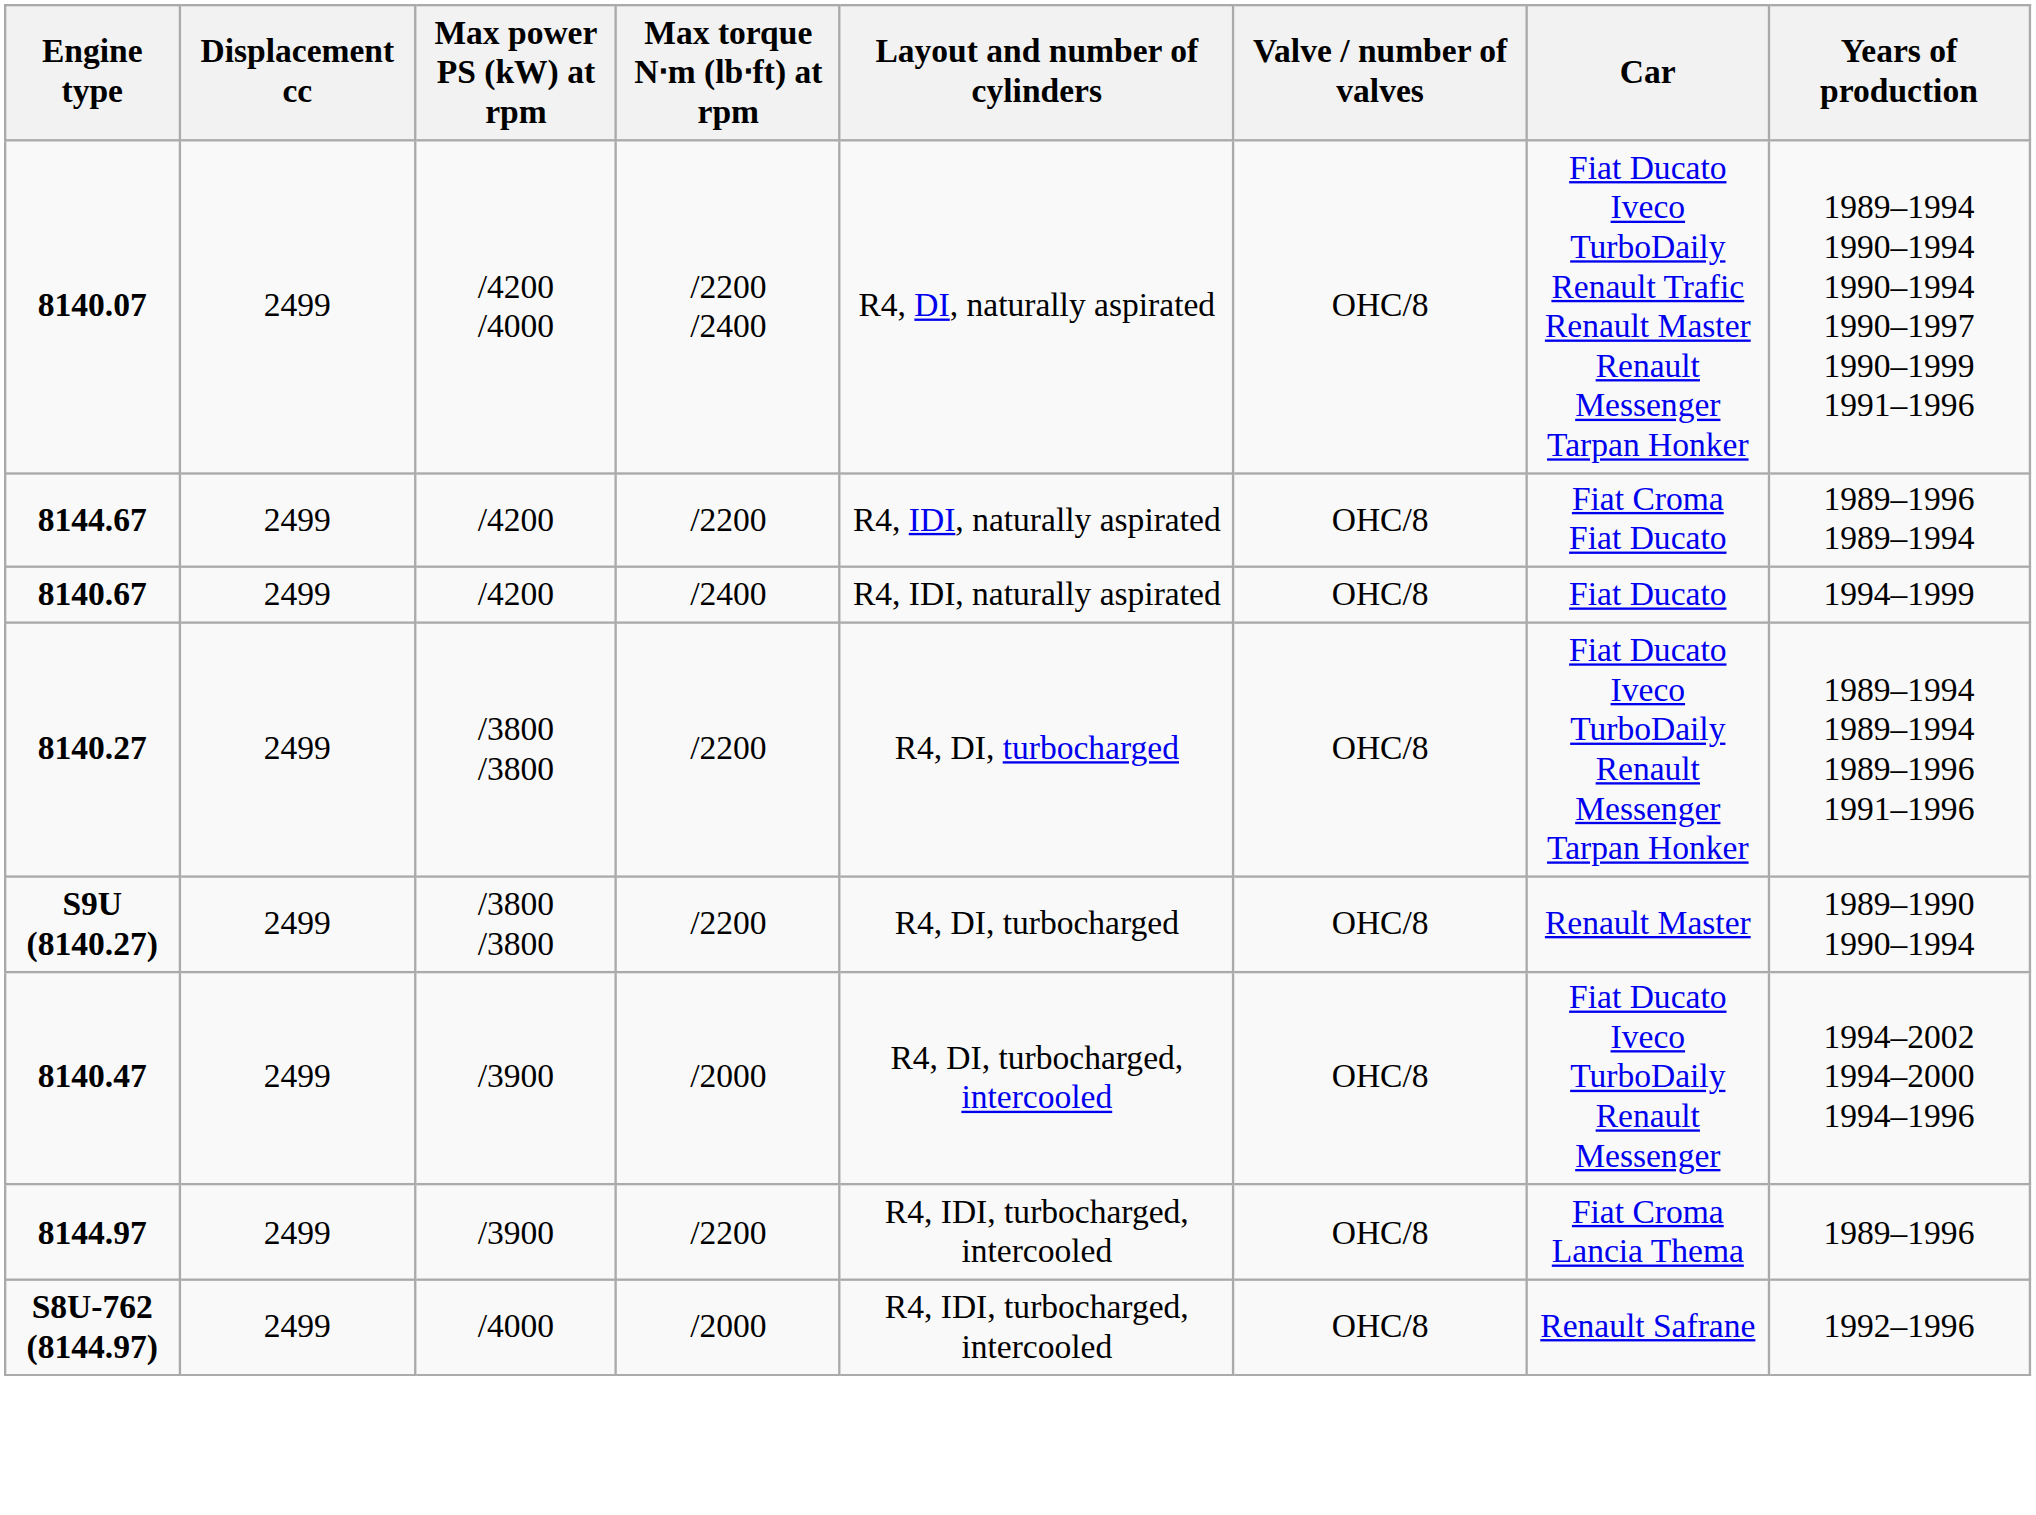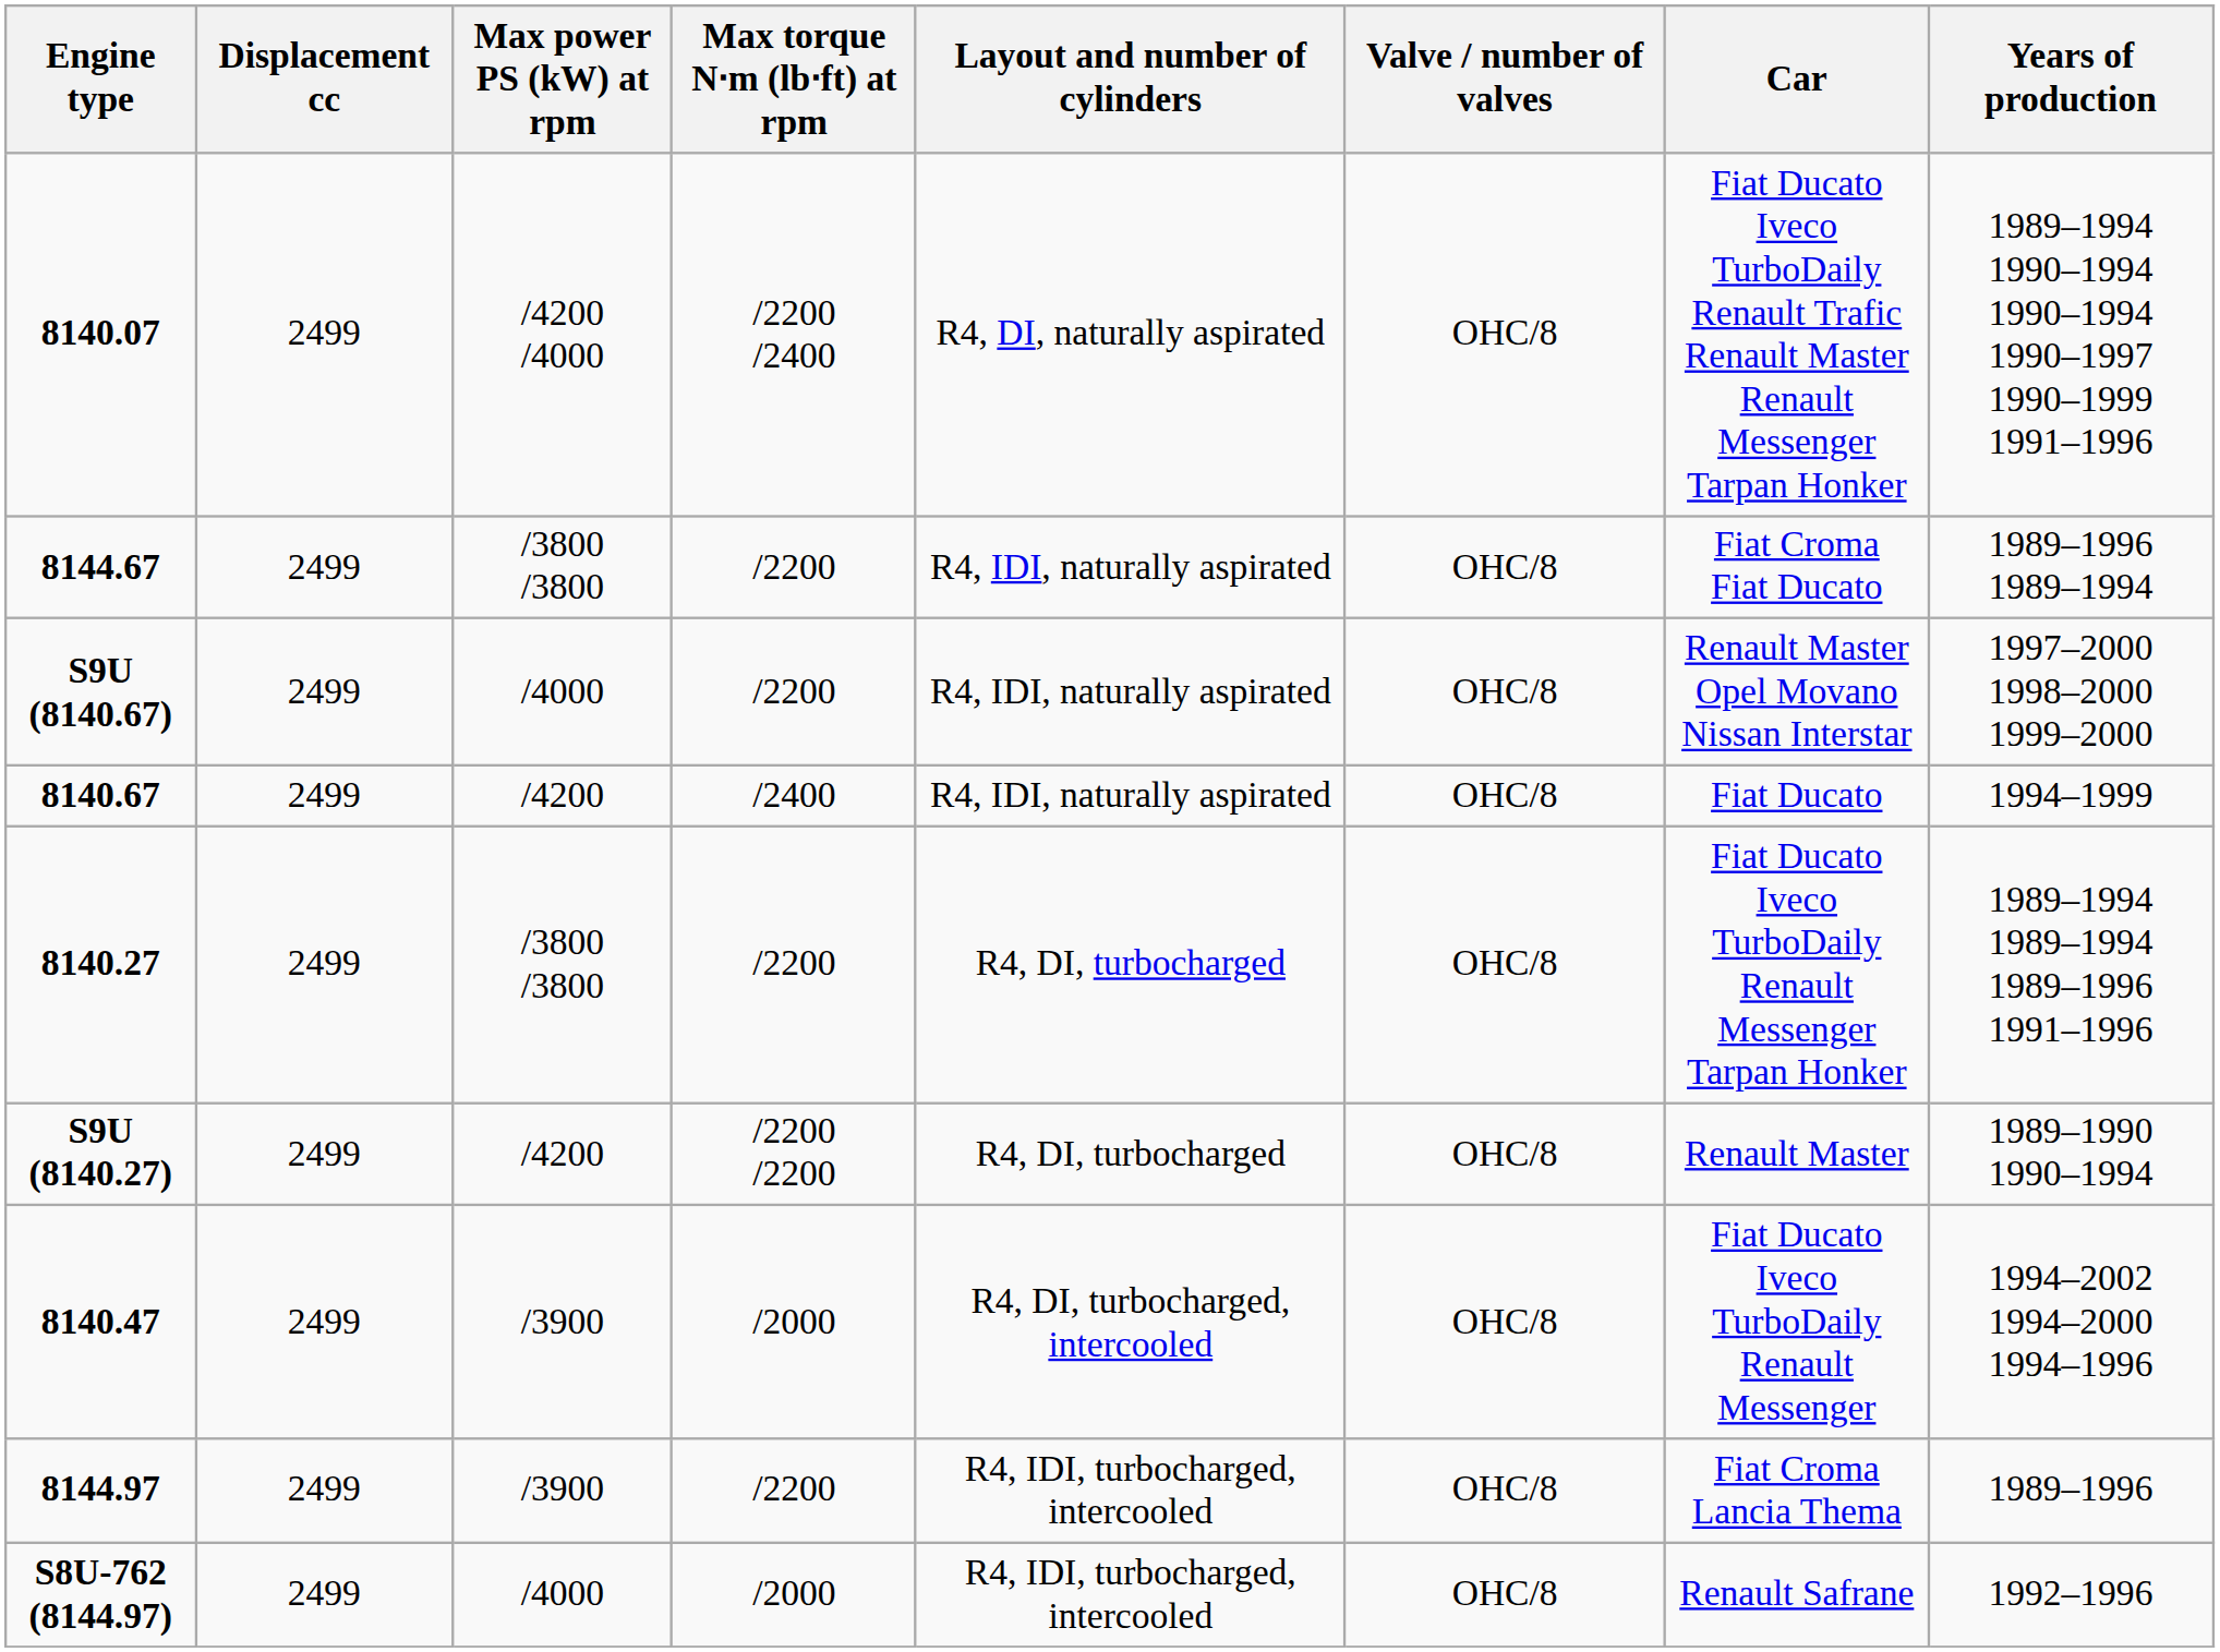 <table class=wikitable style="font-size:90%">
 <tr>
 <th>Engine type</th>
 <th>Displacement cc</th>
 <th>Max power<br>PS (kW) at rpm</th>
 <th>Max torque<br>N⋅m (lb⋅ft) at rpm</th>
 <th>Layout and number of cylinders</th>
 <th>Valve / number of valves</th>
 <th>Car</th>
 <th>Years of production</th>
 </tr>
 <tr>
 <td align=center><strong>8140.07</strong></td>
 <td align=center>2499</td>
 <td align=center>/4200<br>/4000</td>
 <td align=center>/2200<br>/2400</td>
 <td align=center>R4, <a href='#'>DI</a>, naturally aspirated</td>
 <td align=center>OHC/8</td>
 <td align=center><a href='#'>Fiat Ducato</a><br><a href='#'>Iveco TurboDaily</a><br><a href='#'>Renault Trafic</a><br><a href='#'>Renault Master</a><br><a href='#'>Renault Messenger</a><br><a href='#'>Tarpan Honker</a></td>
 <td align=center>1989–1994<br>1990–1994<br>1990–1994<br>1990–1997<br>1990–1999<br>1991–1996</td>
 </tr>
 <tr>
 <td align=center><strong>8144.67</strong></td>
 <td align=center>2499</td>
-<td align=center>/4200</td>
+<td align=center>/3800<br>/3800</td>
 <td align=center>/2200</td>
 <td align=center>R4, <a href='#'>IDI</a>, naturally aspirated</td>
 <td align=center>OHC/8</td>
 <td align=center><a href='#'>Fiat Croma</a><br><a href='#'>Fiat Ducato</a></td>
 <td align="center">1989–1996<br>1989–1994</td>
+</tr>
+<tr>
+<td align=center><strong>S9U<br>(8140.67)</strong></td>
+<td align=center>2499</td>
+<td align=center>/4000</td>
+<td align=center>/2200</td>
+<td align=center>R4, IDI, naturally aspirated</td>
+<td align=center>OHC/8</td>
+<td align=center><a href='#'>Renault Master</a><br><a href='#'>Opel Movano</a><br><a href='#'>Nissan Interstar</a></td>
+<td align=center>1997–2000<br>1998–2000<br>1999–2000</td>
 </tr>
 <tr>
 <td align=center><strong>8140.67</strong></td>
 <td align=center>2499</td>
 <td align=center>/4200</td>
 <td align=center>/2400</td>
 <td align=center>R4, IDI, naturally aspirated</td>
 <td align=center>OHC/8</td>
 <td align=center><a href='#'>Fiat Ducato</a></td>
 <td align=center>1994–1999</td>
 </tr>
 <tr>
 <td align=center><strong>8140.27</strong></td>
 <td align=center>2499</td>
 <td align=center>/3800<br>/3800</td>
 <td align=center>/2200</td>
 <td align=center>R4, DI, <a href='#'>turbocharged</a></td>
 <td align=center>OHC/8</td>
 <td align=center><a href='#'>Fiat Ducato</a><br><a href='#'>Iveco TurboDaily</a><br><a href='#'>Renault Messenger</a><br><a href='#'>Tarpan Honker</a></td>
 <td align=center>1989–1994<br>1989–1994<br>1989–1996<br>1991–1996</td>
 </tr>
 <tr>
 <td align=center><strong>S9U<br>(8140.27)</strong></td>
 <td align=center>2499</td>
-<td align=center>/3800<br>/3800</td>
-<td align=center>/2200</td>
+<td align=center>/4200</td>
+<td align=center>/2200<br>/2200</td>
 <td align=center>R4, DI, turbocharged</td>
 <td align=center>OHC/8</td>
 <td align=center><a href='#'>Renault Master</a></td>
 <td align=center>1989–1990<br>1990–1994</td>
 </tr>
 <tr>
 <td align=center><strong>8140.47</strong></td>
 <td align=center>2499</td>
 <td align=center>/3900</td>
 <td align=center>/2000</td>
 <td align=center>R4, DI, turbocharged, <a href='#'>intercooled</a></td>
 <td align=center>OHC/8</td>
 <td align=center><a href='#'>Fiat Ducato</a><br><a href='#'>Iveco TurboDaily</a><br><a href='#'>Renault Messenger</a></td>
 <td align=center>1994–2002<br>1994–2000<br>1994–1996</td>
 </tr>
 <tr>
 <td align=center><strong>8144.97</strong></td>
 <td align=center>2499</td>
 <td align=center>/3900</td>
 <td align=center>/2200</td>
 <td align=center>R4, IDI, turbocharged, intercooled</td>
 <td align=center>OHC/8</td>
 <td align=center><a href='#'>Fiat Croma</a><br><a href='#'>Lancia Thema</a></td>
 <td align=center>1989–1996</td>
 </tr>
 <tr>
 <td align=center><strong>S8U-762<br>(8144.97)</strong></td>
 <td align=center>2499</td>
 <td align=center>/4000</td>
 <td align=center>/2000</td>
 <td align=center>R4, IDI, turbocharged, intercooled</td>
 <td align=center>OHC/8</td>
 <td align=center><a href='#'>Renault Safrane</a></td>
 <td align=center>1992–1996</td>
 </tr>
 </table>
